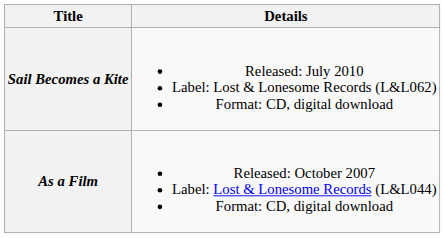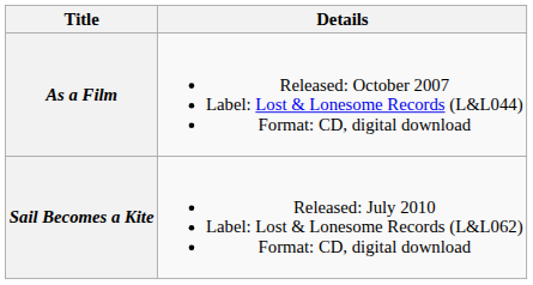 <table class="wikitable plainrowheaders" style="text-align:center;" border="1">
 <tr>
 <th>Title</th>
 <th>Details</th>
 </tr>
 <tr>
+<th scope="row"><em>As a Film</em></th>
+<td><br><ul><li>Released: October 2007</li><li>Label: <a href='#'>Lost & Lonesome Records</a> (L&L044)</li><li>Format: CD, digital download</li></ul></td>
+</tr>
+<tr>
 <th scope="row"><em>Sail Becomes a Kite</em></th>
 <td><br><ul><li>Released: July 2010</li><li>Label: Lost & Lonesome Records (L&L062)</li><li>Format: CD, digital download</li></ul></td>
 </tr>
-<tr>
-<th scope="row"><em>As a Film</em></th>
-<td><br><ul><li>Released: October 2007</li><li>Label: <a href='#'>Lost & Lonesome Records</a> (L&L044)</li><li>Format: CD, digital download</li></ul></td>
-</tr>
 </table>
